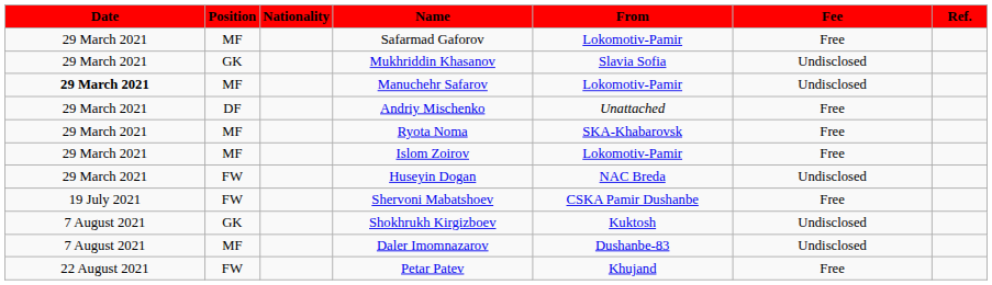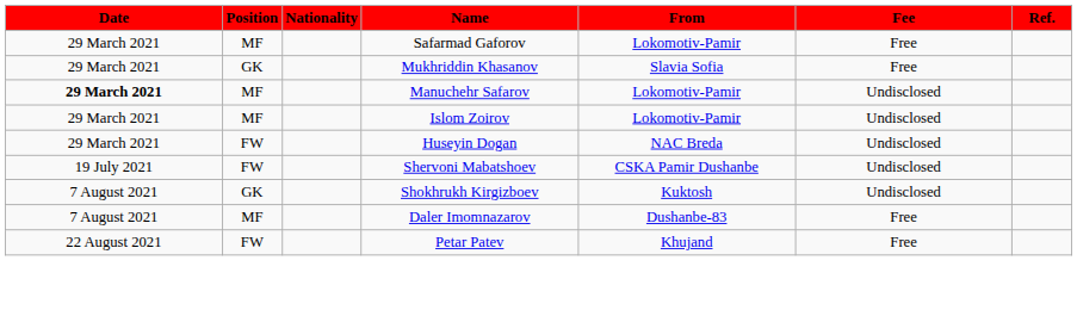 <table class="wikitable"  style="text-align:center; font-size:90%; ">
 <tr>
 <th style="background:#FF0000; color:#000000; width:200px;">Date</th>
 <th style="background:#FF0000; color:#000000; width:50px;">Position</th>
 <th style="background:#FF0000; color:#000000; width:50px;">Nationality</th>
 <th style="background:#FF0000; color:#000000; width:200px;">Name</th>
 <th style="background:#FF0000; color:#000000; width:200px;">From</th>
 <th style="background:#FF0000; color:#000000; width:200px;">Fee</th>
 <th style="background:#FF0000; color:#000000; width:50px;">Ref.</th>
 </tr>
 <tr>
 <td>29 March 2021</td>
 <td>MF</td>
 <td></td>
 <td>Safarmad Gaforov</td>
 <td><a href='#'>Lokomotiv-Pamir</a></td>
 <td>Free</td>
 <td></td>
 </tr>
 <tr>
 <td>29 March 2021</td>
 <td>GK</td>
 <td></td>
 <td><a href='#'>Mukhriddin Khasanov</a></td>
 <td><a href='#'>Slavia Sofia</a></td>
-<td>Undisclosed</td>
+<td>Free</td>
 <td></td>
 </tr>
 <tr>
 <td><strong>29 March 2021</strong></td>
 <td>MF</td>
 <td></td>
 <td><a href='#'>Manuchehr Safarov</a></td>
 <td><a href='#'>Lokomotiv-Pamir</a></td>
 <td>Undisclosed</td>
 <td></td>
 </tr>
 <tr>
 <td>29 March 2021</td>
-<td>DF</td>
-<td></td>
-<td><a href='#'>Andriy Mischenko</a></td>
-<td><em>Unattached</em></td>
-<td>Free</td>
-<td></td>
-</tr>
-<tr>
-<td>29 March 2021</td>
-<td>MF</td>
-<td></td>
-<td><a href='#'>Ryota Noma</a></td>
-<td><a href='#'>SKA-Khabarovsk</a></td>
-<td>Free</td>
-<td></td>
-</tr>
-<tr>
-<td>29 March 2021</td>
 <td>MF</td>
 <td></td>
 <td><a href='#'>Islom Zoirov</a></td>
 <td><a href='#'>Lokomotiv-Pamir</a></td>
-<td>Free</td>
+<td>Undisclosed</td>
 <td></td>
 </tr>
 <tr>
 <td>29 March 2021</td>
 <td>FW</td>
 <td></td>
 <td><a href='#'>Huseyin Dogan</a></td>
 <td><a href='#'>NAC Breda</a></td>
 <td>Undisclosed</td>
 <td></td>
 </tr>
 <tr>
 <td>19 July 2021</td>
 <td>FW</td>
 <td></td>
 <td><a href='#'>Shervoni Mabatshoev</a></td>
 <td><a href='#'>CSKA Pamir Dushanbe</a></td>
-<td>Free</td>
+<td>Undisclosed</td>
 <td></td>
 </tr>
 <tr>
 <td>7 August 2021</td>
 <td>GK</td>
 <td></td>
 <td><a href='#'>Shokhrukh Kirgizboev</a></td>
 <td><a href='#'>Kuktosh</a></td>
 <td>Undisclosed</td>
 <td></td>
 </tr>
 <tr>
 <td>7 August 2021</td>
 <td>MF</td>
 <td></td>
 <td><a href='#'>Daler Imomnazarov</a></td>
 <td><a href='#'>Dushanbe-83</a></td>
-<td>Undisclosed</td>
+<td>Free</td>
 <td></td>
 </tr>
 <tr>
 <td>22 August 2021</td>
 <td>FW</td>
 <td></td>
 <td><a href='#'>Petar Patev</a></td>
 <td><a href='#'>Khujand</a></td>
 <td>Free</td>
 <td></td>
 </tr>
 </table>
